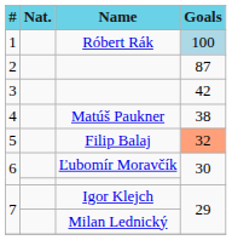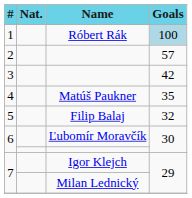 <table class="wikitable" style="text-align:center;">
 <tr>
 <th style="color:#1B1B1B; background:#69D2E7;">#</th>
 <th style="color:#1B1B1B; background:#69D2E7;">Nat.</th>
 <th style="color:#1B1B1B; background:#69D2E7;">Name</th>
 <th style="color:#1B1B1B; background:#69D2E7;">Goals</th>
 </tr>
 <tr>
 <td>1</td>
 <td></td>
 <td><a href='#'>Róbert Rák</a></td>
 <td style="background: lightblue;">100</td>
 </tr>
 <tr>
 <td>2</td>
 <td></td>
 <td></td>
-<td>87</td>
+<td>57</td>
 </tr>
 <tr>
 <td>3</td>
 <td></td>
 <td></td>
 <td>42</td>
 </tr>
 <tr>
 <td>4</td>
 <td></td>
 <td><a href='#'>Matúš Paukner</a></td>
-<td>38</td>
+<td>35</td>
 </tr>
 <tr>
 <td>5</td>
 <td></td>
 <td><a href='#'>Filip Balaj</a></td>
-<td style="background: lightsalmon;">32</td>
+<td>32</td>
 </tr>
 <tr>
 <td rowspan="2">6</td>
 <td> </td>
 <td><a href='#'>Ľubomír Moravčík</a></td>
 <td rowspan="2">30</td>
 </tr>
 <tr>
 <td></td>
 <td></td>
 </tr>
 <tr>
 <td rowspan="2">7</td>
 <td></td>
 <td><a href='#'>Igor Klejch</a></td>
 <td rowspan="2">29</td>
 </tr>
 <tr>
 <td> </td>
 <td><a href='#'>Milan Lednický</a></td>
 </tr>
 <tr>
 </tr>
 </table>
